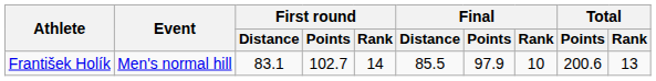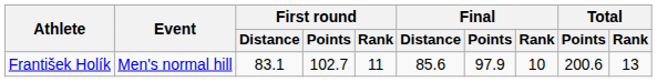 <table class="wikitable" style="font-size:90%">
 <tr>
 <th rowspan=2>Athlete</th>
 <th rowspan=2>Event</th>
 <th colspan=3>First round</th>
 <th colspan=3>Final</th>
 <th colspan=2>Total</th>
 </tr>
 <tr style="font-size:95%">
 <th>Distance</th>
 <th>Points</th>
 <th>Rank</th>
 <th>Distance</th>
 <th>Points</th>
 <th>Rank</th>
 <th>Points</th>
 <th>Rank</th>
 </tr>
 <tr align=center>
 <td align=left><a href='#'>František Holík</a></td>
 <td align="left"><a href='#'>Men's normal hill</a></td>
 <td>83.1</td>
 <td>102.7</td>
-<td>14</td>
-<td>85.5</td>
+<td>11</td>
+<td>85.6</td>
 <td>97.9</td>
 <td>10</td>
 <td>200.6</td>
 <td>13</td>
 </tr>
 </table>
